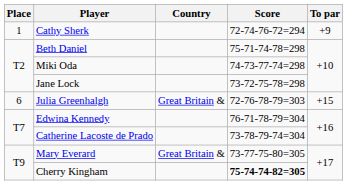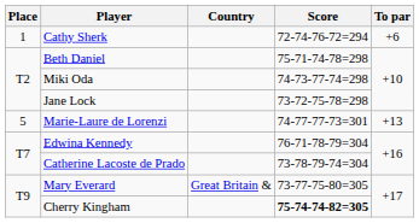 <table class="wikitable" style="font-size:95%;">
 <tr>
 <th>Place</th>
 <th>Player</th>
 <th>Country</th>
 <th>Score</th>
 <th>To par</th>
 </tr>
 <tr>
 <td align=center>1</td>
 <td><a href='#'>Cathy Sherk</a></td>
 <td></td>
 <td>72-74-76-72=294</td>
-<td align=center>+9</td>
+<td align=center>+6</td>
 </tr>
 <tr>
 <td rowspan=3 align=center>T2</td>
 <td><a href='#'>Beth Daniel</a></td>
 <td></td>
 <td>75-71-74-78=298</td>
 <td rowspan=3 align=center>+10</td>
 </tr>
 <tr>
 <td>Miki Oda</td>
 <td></td>
 <td>74-73-77-74=298</td>
 </tr>
 <tr>
 <td>Jane Lock</td>
 <td></td>
 <td>73-72-75-78=298</td>
 </tr>
 <tr>
-<td align=center>6</td>
-<td><a href='#'>Julia Greenhalgh</a></td>
-<td> <a href='#'>Great Britain</a> &<br></td>
-<td>72-76-78-79=303</td>
-<td align=center>+15</td>
+<td align=center>5</td>
+<td><a href='#'>Marie-Laure de Lorenzi</a></td>
+<td></td>
+<td>74-77-77-73=301</td>
+<td align=center>+13</td>
 </tr>
 <tr>
 <td rowspan=2 align=center>T7</td>
 <td><a href='#'>Edwina Kennedy</a></td>
 <td></td>
 <td>76-71-78-79=304</td>
 <td rowspan=2 align=center>+16</td>
 </tr>
 <tr>
 <td><a href='#'>Catherine Lacoste de Prado</a></td>
 <td></td>
 <td>73-78-79-74=304</td>
 </tr>
 <tr>
 <td rowspan=2 align=center>T9</td>
 <td><a href='#'>Mary Everard</a></td>
 <td> <a href='#'>Great Britain</a> &<br></td>
 <td>73-77-75-80=305</td>
 <td rowspan=2 align=center>+17</td>
 </tr>
 <tr>
 <td>Cherry Kingham</td>
 <td></td>
 <td><strong>75-74-74-82=305</strong></td>
 </tr>
 </table>
